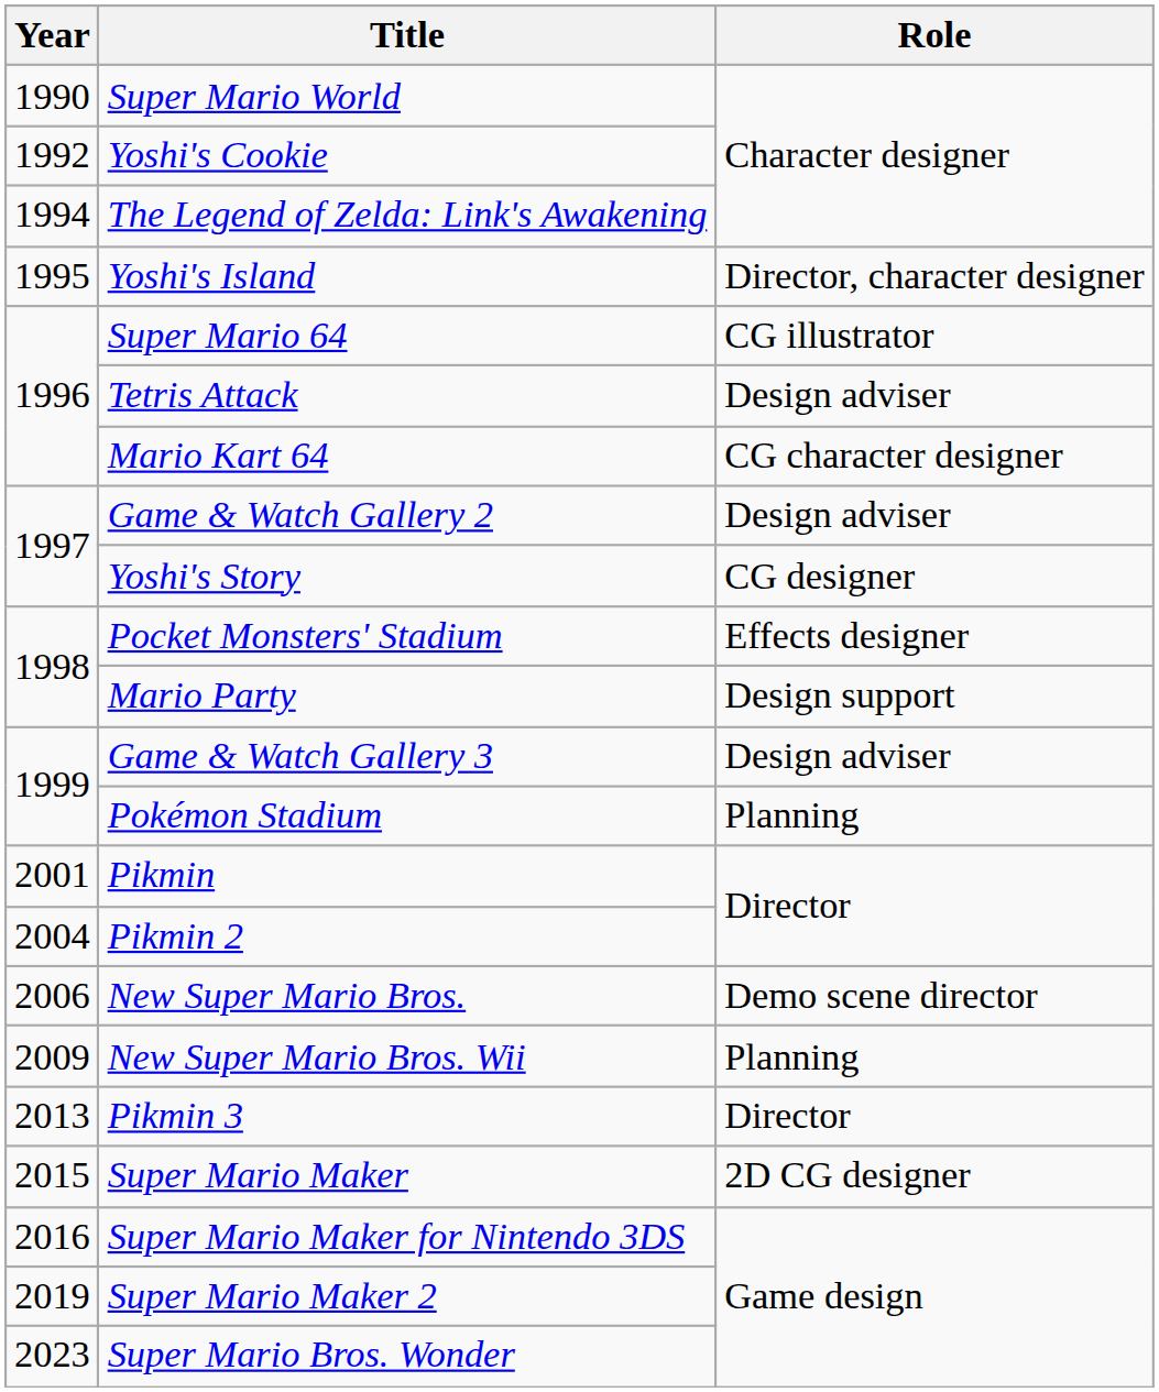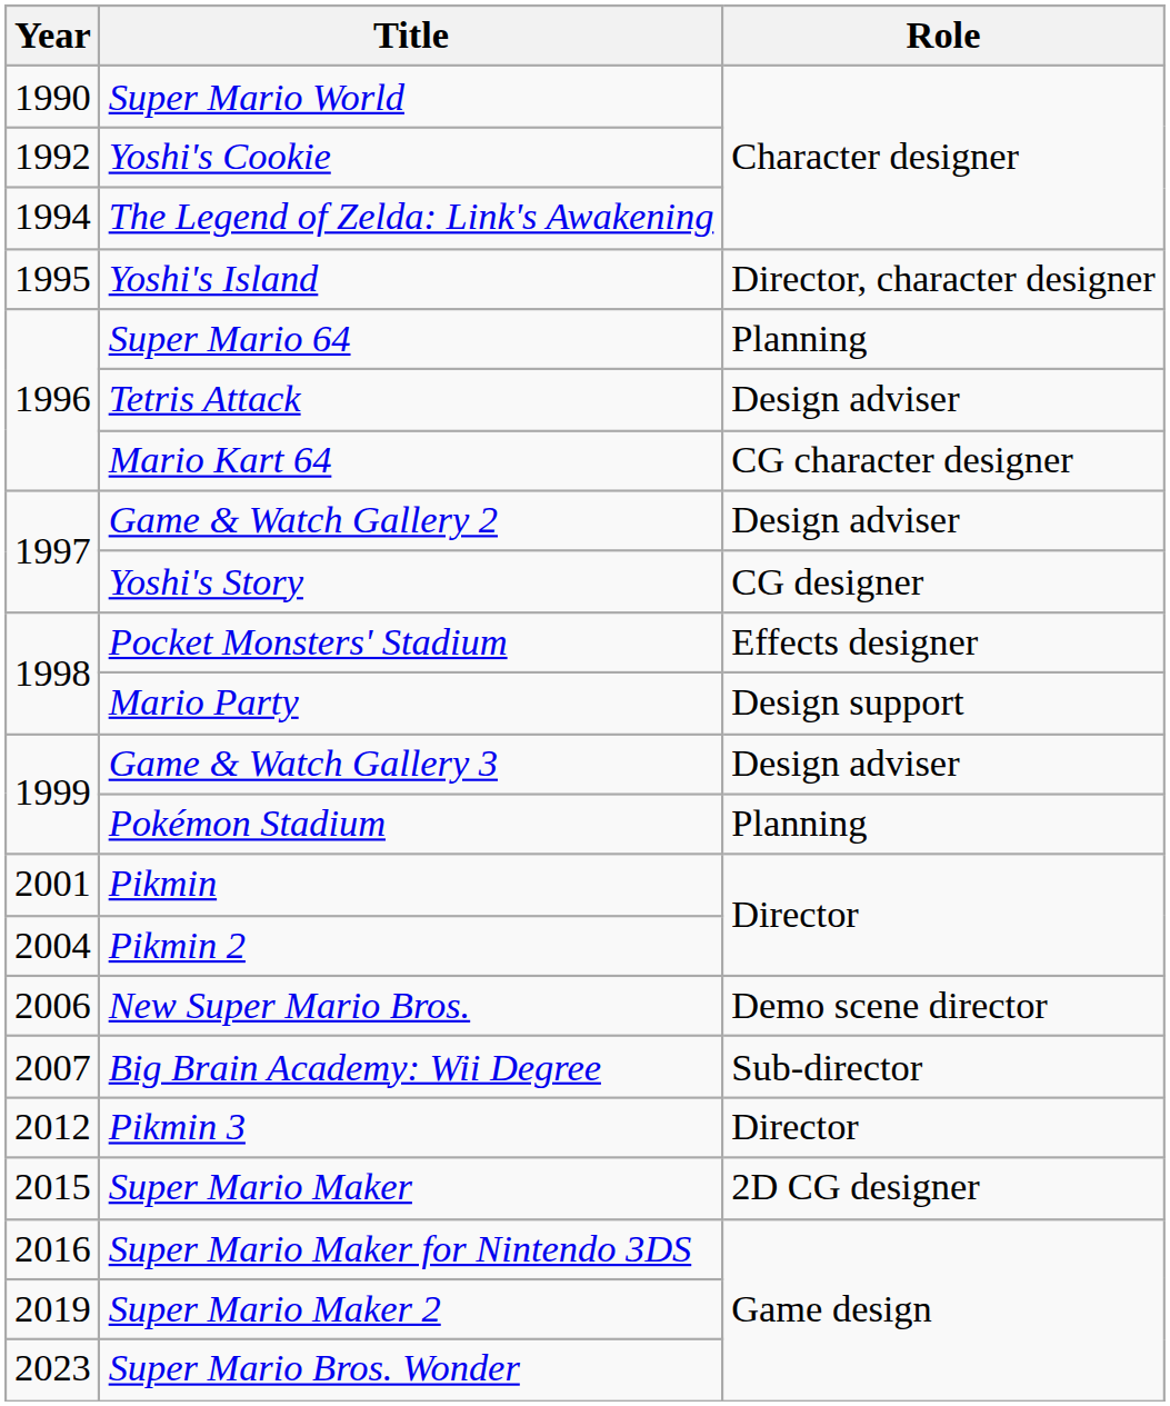 <table class="wikitable sortable">
 <tr>
 <th>Year</th>
 <th>Title</th>
 <th>Role</th>
 </tr>
 <tr>
 <td>1990</td>
 <td><em><a href='#'>Super Mario World</a></em></td>
 <td rowspan="3">Character designer</td>
 </tr>
 <tr>
 <td>1992</td>
 <td><em><a href='#'>Yoshi's Cookie</a></em></td>
 </tr>
 <tr>
 <td>1994</td>
 <td><em><a href='#'>The Legend of Zelda: Link's Awakening</a></em></td>
 </tr>
 <tr>
 <td>1995</td>
 <td><em><a href='#'>Yoshi's Island</a></em></td>
 <td>Director, character designer</td>
 </tr>
 <tr>
 <td rowspan="3">1996</td>
 <td><em><a href='#'>Super Mario 64</a></em></td>
-<td>CG illustrator</td>
+<td>Planning</td>
 </tr>
 <tr>
 <td><em><a href='#'>Tetris Attack</a></em></td>
 <td>Design adviser</td>
 </tr>
 <tr>
 <td><em><a href='#'>Mario Kart 64</a></em></td>
 <td>CG character designer</td>
 </tr>
 <tr>
 <td rowspan="2">1997</td>
 <td><em><a href='#'>Game & Watch Gallery 2</a></em></td>
 <td>Design adviser</td>
 </tr>
 <tr>
 <td><em><a href='#'>Yoshi's Story</a></em></td>
 <td>CG designer</td>
 </tr>
 <tr>
 <td rowspan="2">1998</td>
 <td><em><a href='#'>Pocket Monsters' Stadium</a></em></td>
 <td>Effects designer</td>
 </tr>
 <tr>
 <td><em><a href='#'>Mario Party</a></em></td>
 <td>Design support</td>
 </tr>
 <tr>
 <td rowspan="2">1999</td>
 <td><em><a href='#'>Game & Watch Gallery 3</a></em></td>
 <td>Design adviser</td>
 </tr>
 <tr>
 <td><em><a href='#'>Pokémon Stadium</a></em></td>
 <td>Planning</td>
 </tr>
 <tr>
 <td>2001</td>
 <td><em><a href='#'>Pikmin</a></em></td>
 <td rowspan="2">Director</td>
 </tr>
 <tr>
 <td>2004</td>
 <td><em><a href='#'>Pikmin 2</a></em></td>
 </tr>
 <tr>
 <td>2006</td>
 <td><em><a href='#'>New Super Mario Bros.</a></em></td>
 <td>Demo scene director</td>
 </tr>
 <tr>
-<td>2009</td>
-<td><em><a href='#'>New Super Mario Bros. Wii</a></em></td>
-<td>Planning</td>
+<td>2007</td>
+<td><em><a href='#'>Big Brain Academy: Wii Degree</a></em></td>
+<td>Sub-director</td>
 </tr>
 <tr>
-<td>2013</td>
+<td>2012</td>
 <td><em><a href='#'>Pikmin 3</a></em></td>
 <td>Director</td>
 </tr>
 <tr>
 <td>2015</td>
 <td><em><a href='#'>Super Mario Maker</a></em></td>
 <td>2D CG designer</td>
 </tr>
 <tr>
 <td>2016</td>
 <td><em><a href='#'>Super Mario Maker for Nintendo 3DS</a></em></td>
 <td rowspan="3">Game design</td>
 </tr>
 <tr>
 <td>2019</td>
 <td><em><a href='#'>Super Mario Maker 2</a></em></td>
 </tr>
 <tr>
 <td>2023</td>
 <td><em><a href='#'>Super Mario Bros. Wonder</a></em></td>
 </tr>
 </table>
